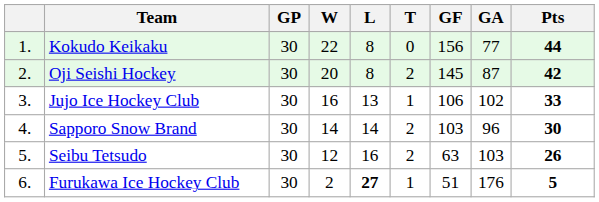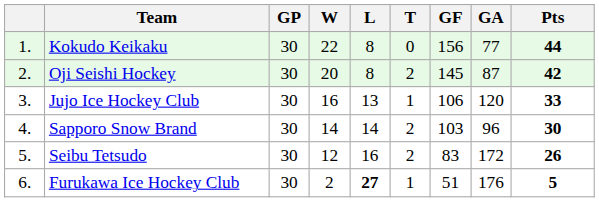 <table class="wikitable">
 <tr>
 <th width="30"></th>
 <th width="200">Team</th>
 <th width="30">GP</th>
 <th width="30">W</th>
 <th width="30">L</th>
 <th width="30">T</th>
 <th width="30">GF</th>
 <th width="30">GA</th>
 <th width="70">Pts</th>
 </tr>
 <tr bgcolor="#e6fae6" align="center">
 <td>1.</td>
 <td align="left"><a href='#'>Kokudo Keikaku</a></td>
 <td>30</td>
 <td>22</td>
 <td>8</td>
 <td>0</td>
 <td>156</td>
 <td>77</td>
 <td><strong>44</strong></td>
 </tr>
 <tr bgcolor="#e6fae6" align="center">
 <td>2.</td>
 <td align="left"><a href='#'>Oji Seishi Hockey</a></td>
 <td>30</td>
 <td>20</td>
 <td>8</td>
 <td>2</td>
 <td>145</td>
 <td>87</td>
 <td><strong>42</strong></td>
 </tr>
 <tr bgcolor="#FFFFFF" align="center">
 <td>3.</td>
 <td align="left"><a href='#'>Jujo Ice Hockey Club</a></td>
 <td>30</td>
 <td>16</td>
 <td>13</td>
 <td>1</td>
 <td>106</td>
-<td>102</td>
+<td>120</td>
 <td><strong>33</strong></td>
 </tr>
 <tr bgcolor="#FFFFFF" align="center">
 <td>4.</td>
 <td align="left"><a href='#'>Sapporo Snow Brand</a></td>
 <td>30</td>
 <td>14</td>
 <td>14</td>
 <td>2</td>
 <td>103</td>
 <td>96</td>
 <td><strong>30</strong></td>
 </tr>
 <tr bgcolor="#FFFFFF" align="center">
 <td>5.</td>
 <td align="left"><a href='#'>Seibu Tetsudo</a></td>
 <td>30</td>
 <td>12</td>
 <td>16</td>
 <td>2</td>
-<td>63</td>
-<td>103</td>
+<td>83</td>
+<td>172</td>
 <td><strong>26</strong></td>
 </tr>
 <tr bgcolor="#FFFFFF" align="center">
 <td>6.</td>
 <td align="left"><a href='#'>Furukawa Ice Hockey Club</a></td>
 <td>30</td>
 <td>2</td>
 <td><strong>27</strong></td>
 <td>1</td>
 <td>51</td>
 <td>176</td>
 <td><strong>5</strong></td>
 </tr>
 </table>
